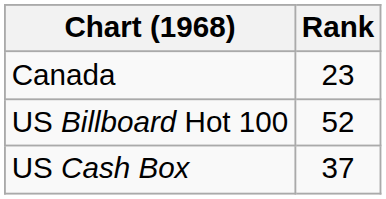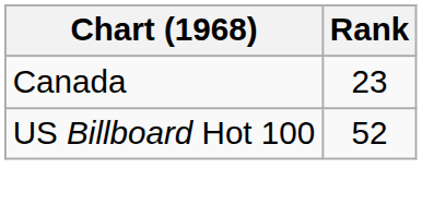 <table class="wikitable sortable">
 <tr>
 <th>Chart (1968)</th>
 <th style="text-align:center;">Rank</th>
 </tr>
 <tr>
 <td>Canada</td>
 <td style="text-align:center;">23</td>
 </tr>
 <tr>
 <td>US <em>Billboard</em> Hot 100</td>
 <td style="text-align:center;">52</td>
 </tr>
-<tr>
-<td>US <em>Cash Box</em></td>
-<td style="text-align:center;">37</td>
-</tr>
 </table>
